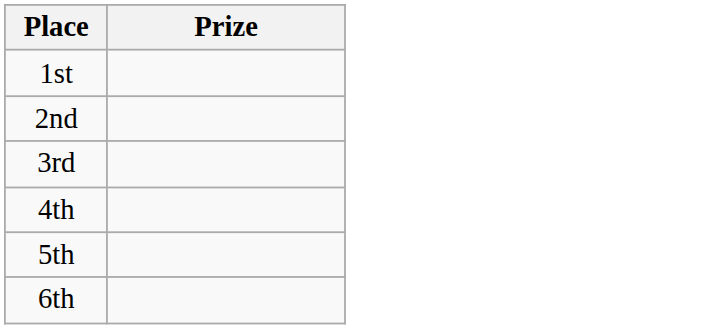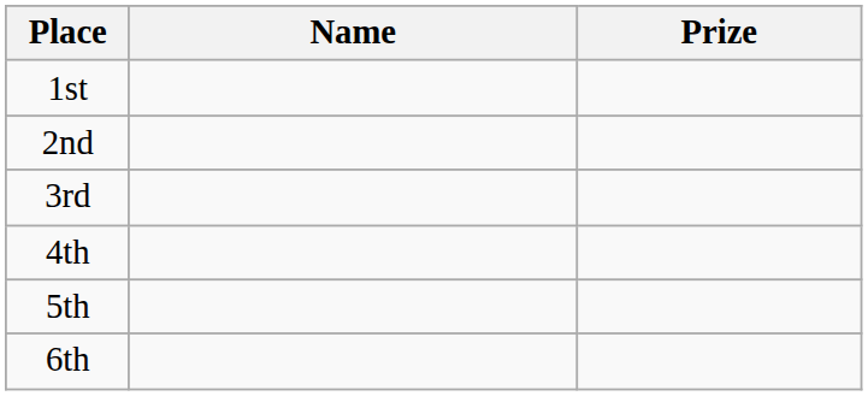 <table class="wikitable">
 <tr>
 <th width="50">Place</th>
+<th width="200">Name</th>
 <th width="125">Prize</th>
 </tr>
 <tr>
 <td align = "center">1st</td>
 <td align = "center"></td>
+<td align = "center"></td>
 </tr>
 <tr>
 <td align = "center">2nd</td>
+<td align = "center"></td>
 <td align = "center"></td>
 </tr>
 <tr>
 <td align = "center">3rd</td>
 <td align = "center"></td>
+<td align = "center"></td>
 </tr>
 <tr>
 <td align = "center">4th</td>
+<td align = "center"></td>
 <td align = "center"></td>
 </tr>
 <tr>
 <td align = "center">5th</td>
 <td align = "center"></td>
+<td align = "center"></td>
 </tr>
 <tr>
 <td align = "center">6th</td>
 <td align = "center"></td>
+<td align = "center"></td>
 </tr>
 </table>
